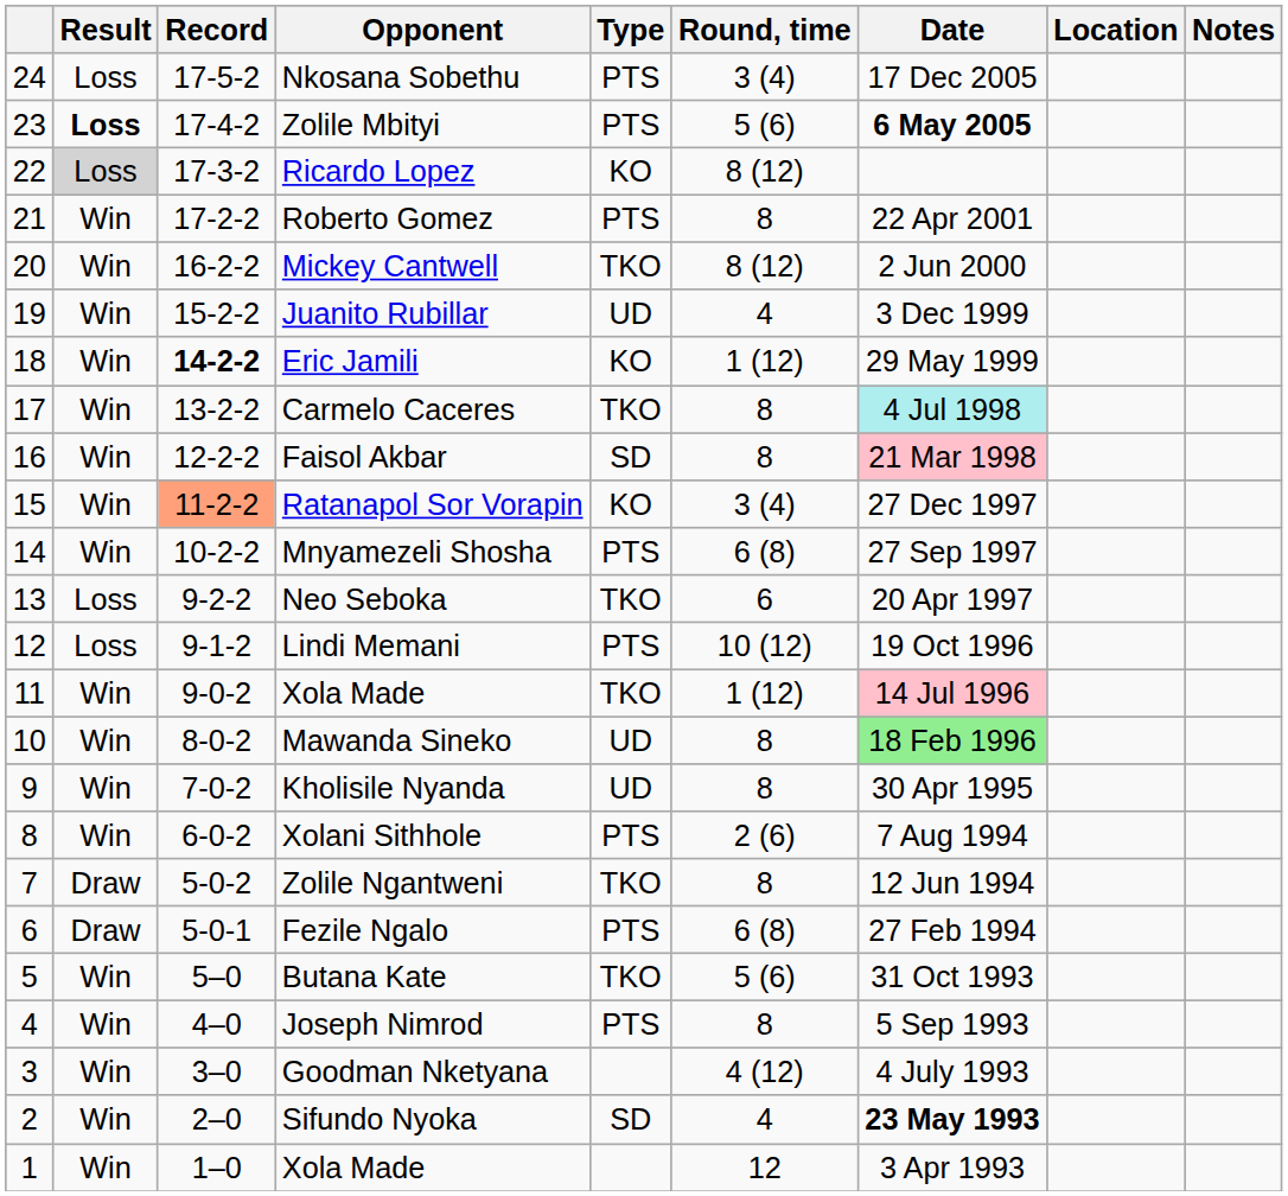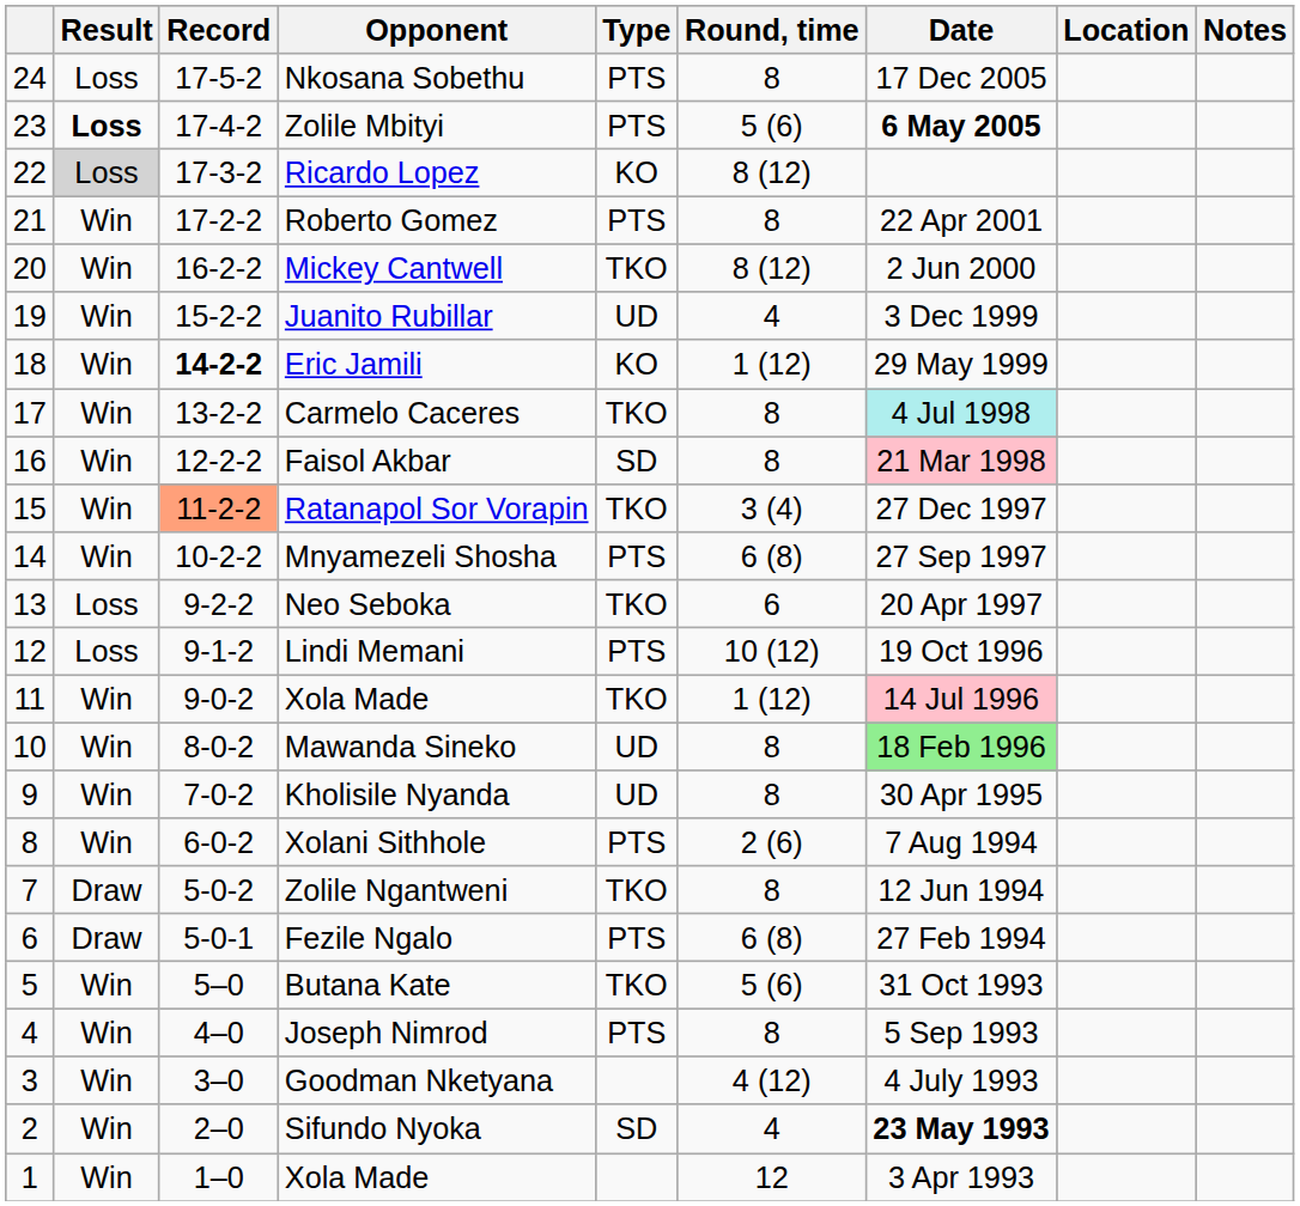 <table class="wikitable" style="text-align:center; font-size:95%">
 <tr>
 <th></th>
 <th>Result</th>
 <th>Record</th>
 <th>Opponent</th>
 <th>Type</th>
 <th>Round, time</th>
 <th>Date</th>
 <th>Location</th>
 <th>Notes</th>
 </tr>
 <tr>
 <td>24</td>
 <td>Loss</td>
 <td>17-5-2</td>
 <td align=left> Nkosana Sobethu</td>
 <td>PTS</td>
-<td>3 (4)</td>
+<td>8</td>
 <td>17 Dec 2005</td>
 <td align=left> </td>
 <td></td>
 </tr>
 <tr>
 <td>23</td>
 <td><strong>Loss</strong></td>
 <td>17-4-2</td>
 <td align=left> Zolile Mbityi</td>
 <td>PTS</td>
 <td>5 (6)</td>
 <td><strong>6 May 2005</strong></td>
 <td align=left> </td>
 <td></td>
 </tr>
 <tr>
 <td>22</td>
 <td style="background: lightgrey;">Loss</td>
 <td>17-3-2</td>
 <td align=left> <a href='#'>Ricardo Lopez</a></td>
 <td>KO</td>
 <td>8 (12) </td>
 <td></td>
 <td align=left> </td>
 <td align=left></td>
 </tr>
 <tr>
 <td>21</td>
 <td>Win</td>
 <td>17-2-2</td>
 <td align=left> Roberto Gomez</td>
 <td>PTS</td>
 <td>8</td>
 <td>22 Apr 2001</td>
 <td align=left> </td>
 <td></td>
 </tr>
 <tr>
 <td>20</td>
 <td>Win</td>
 <td>16-2-2</td>
 <td align=left> <a href='#'>Mickey Cantwell</a></td>
 <td>TKO</td>
 <td>8 (12)</td>
 <td>2 Jun 2000</td>
 <td align=left> </td>
 <td align=left></td>
 </tr>
 <tr>
 <td>19</td>
 <td>Win</td>
 <td>15-2-2</td>
 <td align=left> <a href='#'>Juanito Rubillar</a></td>
 <td>UD</td>
 <td>4</td>
 <td>3 Dec 1999</td>
 <td align=left> </td>
 <td align=left></td>
 </tr>
 <tr>
 <td>18</td>
 <td>Win</td>
 <td><strong>14-2-2</strong></td>
 <td align=left> <a href='#'>Eric Jamili</a></td>
 <td>KO</td>
 <td>1 (12) </td>
 <td>29 May 1999</td>
 <td align=left> </td>
 <td align=left></td>
 </tr>
 <tr>
 <td>17</td>
 <td>Win</td>
 <td>13-2-2</td>
 <td align=left> Carmelo Caceres</td>
 <td>TKO</td>
 <td>8</td>
 <td style="background: paleturquoise;">4 Jul 1998</td>
 <td align=left> </td>
 <td align=left></td>
 </tr>
 <tr>
 <td>16</td>
 <td>Win</td>
 <td>12-2-2</td>
 <td align=left> Faisol Akbar</td>
 <td>SD</td>
 <td>8</td>
 <td style="background: pink;">21 Mar 1998</td>
 <td align=left> </td>
 <td align=left></td>
 </tr>
 <tr>
 <td>15</td>
 <td>Win</td>
 <td style="background: lightsalmon;">11-2-2</td>
 <td align=left> <a href='#'>Ratanapol Sor Vorapin</a></td>
-<td>KO</td>
+<td>TKO</td>
 <td>3 (4)</td>
 <td>27 Dec 1997</td>
 <td align=left> </td>
 <td align=left></td>
 </tr>
 <tr>
 <td>14</td>
 <td>Win</td>
 <td>10-2-2</td>
 <td align=left> Mnyamezeli Shosha</td>
 <td>PTS</td>
 <td>6 (8)</td>
 <td>27 Sep 1997</td>
 <td align=left> </td>
 <td></td>
 </tr>
 <tr>
 <td>13</td>
 <td>Loss</td>
 <td>9-2-2</td>
 <td align=left> Neo Seboka</td>
 <td>TKO</td>
 <td>6</td>
 <td>20 Apr 1997</td>
 <td align=left> </td>
 <td></td>
 </tr>
 <tr>
 <td>12</td>
 <td>Loss</td>
 <td>9-1-2</td>
 <td align=left> Lindi Memani</td>
 <td>PTS</td>
 <td>10 (12)</td>
 <td>19 Oct 1996</td>
 <td align=left> </td>
 <td align=left></td>
 </tr>
 <tr>
 <td>11</td>
 <td>Win</td>
 <td>9-0-2</td>
 <td align=left> Xola Made</td>
 <td>TKO</td>
 <td>1 (12) </td>
 <td style="background: pink;">14 Jul 1996</td>
 <td align=left> </td>
 <td></td>
 </tr>
 <tr>
 <td>10</td>
 <td>Win</td>
 <td>8-0-2</td>
 <td align=left> Mawanda Sineko</td>
 <td>UD</td>
 <td>8</td>
 <td style="background: lightgreen;">18 Feb 1996</td>
 <td align=left> </td>
 <td></td>
 </tr>
 <tr>
 <td>9</td>
 <td>Win</td>
 <td>7-0-2</td>
 <td align=left> Kholisile Nyanda</td>
 <td>UD</td>
 <td>8</td>
 <td>30 Apr 1995</td>
 <td align=left> </td>
 <td></td>
 </tr>
 <tr>
 <td>8</td>
 <td>Win</td>
 <td>6-0-2</td>
 <td align=left> Xolani Sithhole</td>
 <td>PTS</td>
 <td>2 (6)</td>
 <td>7 Aug 1994</td>
 <td align=left> </td>
 <td></td>
 </tr>
 <tr>
 <td>7</td>
 <td>Draw</td>
 <td>5-0-2</td>
 <td align=left> Zolile Ngantweni</td>
 <td>TKO</td>
 <td>8</td>
 <td>12 Jun 1994</td>
 <td align=left> </td>
 <td></td>
 </tr>
 <tr>
 <td>6</td>
 <td>Draw</td>
 <td>5-0-1</td>
 <td align=left> Fezile Ngalo</td>
 <td>PTS</td>
 <td>6 (8)</td>
 <td>27 Feb 1994</td>
 <td align=left> </td>
 <td></td>
 </tr>
 <tr>
 <td>5</td>
 <td>Win</td>
 <td>5–0</td>
 <td align=left> Butana Kate</td>
 <td>TKO</td>
 <td>5 (6)</td>
 <td>31 Oct 1993</td>
 <td align=left> </td>
 <td></td>
 </tr>
 <tr>
 <td>4</td>
 <td>Win</td>
 <td>4–0</td>
 <td align=left> Joseph Nimrod</td>
 <td>PTS</td>
 <td>8</td>
 <td>5 Sep 1993</td>
 <td align=left> </td>
 <td></td>
 </tr>
 <tr>
 <td>3</td>
 <td>Win</td>
 <td>3–0</td>
 <td align=left> Goodman Nketyana</td>
 <td></td>
 <td>4 (12) </td>
 <td>4 July 1993</td>
 <td align=left> </td>
 <td></td>
 </tr>
 <tr>
 <td>2</td>
 <td>Win</td>
 <td>2–0</td>
 <td align=left> Sifundo Nyoka</td>
 <td>SD</td>
 <td>4</td>
 <td><strong>23 May 1993</strong></td>
 <td align=left> </td>
 <td></td>
 </tr>
 <tr>
 <td>1</td>
 <td>Win</td>
 <td>1–0</td>
 <td align=left> Xola Made</td>
 <td></td>
 <td>12</td>
 <td>3 Apr 1993</td>
 <td align=left> </td>
 <td></td>
 </tr>
 </table>
